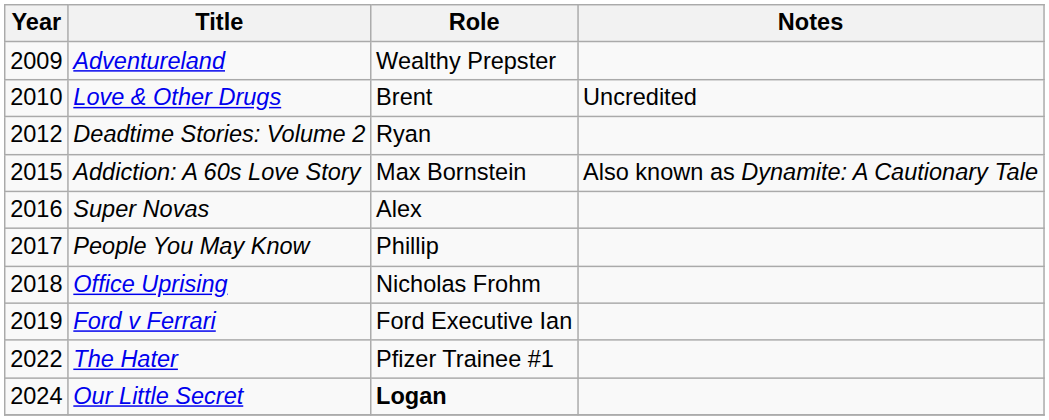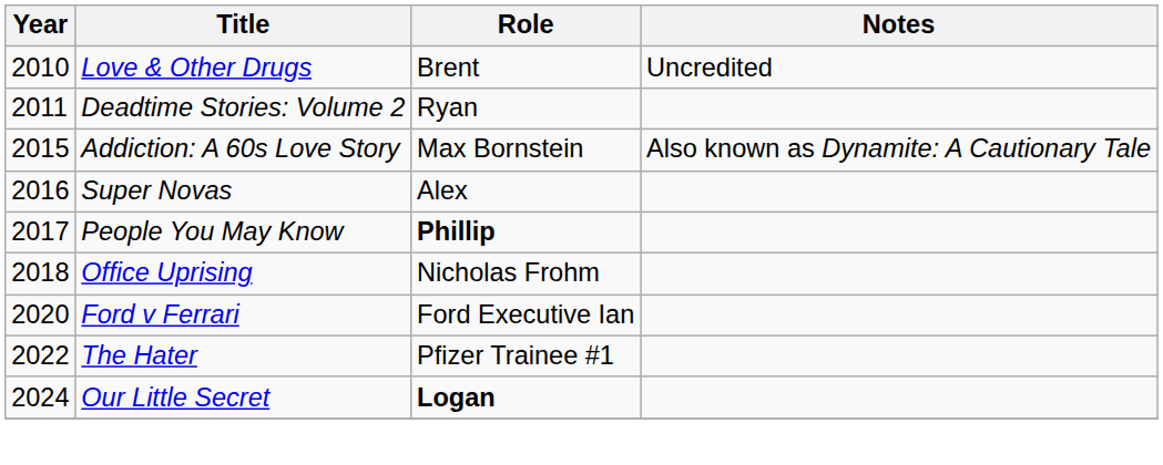 <table class="wikitable sortable">
 <tr>
 <th>Year</th>
 <th>Title</th>
 <th>Role</th>
 <th class="unsortable">Notes</th>
 </tr>
 <tr>
-<td>2009</td>
-<td><em><a href='#'>Adventureland</a></em></td>
-<td>Wealthy Prepster</td>
-<td></td>
-</tr>
-<tr>
 <td>2010</td>
 <td><em><a href='#'>Love & Other Drugs</a></em></td>
 <td>Brent</td>
 <td>Uncredited</td>
 </tr>
 <tr>
-<td>2012</td>
+<td>2011</td>
 <td><em>Deadtime Stories: Volume 2</em></td>
 <td>Ryan</td>
 <td></td>
 </tr>
 <tr>
 <td>2015</td>
 <td><em>Addiction: A 60s Love Story</em></td>
 <td>Max Bornstein</td>
 <td>Also known as <em>Dynamite: A Cautionary Tale</em></td>
 </tr>
 <tr>
 <td>2016</td>
 <td><em>Super Novas</em></td>
 <td>Alex</td>
 <td></td>
 </tr>
 <tr>
 <td>2017</td>
 <td><em>People You May Know</em></td>
-<td>Phillip</td>
+<td><strong>Phillip</strong></td>
 <td></td>
 </tr>
 <tr>
 <td>2018</td>
 <td><em><a href='#'>Office Uprising</a></em></td>
 <td>Nicholas Frohm</td>
 <td></td>
 </tr>
 <tr>
-<td>2019</td>
+<td>2020</td>
 <td><em><a href='#'>Ford v Ferrari</a></em></td>
 <td>Ford Executive Ian</td>
 <td></td>
 </tr>
 <tr>
 <td>2022</td>
 <td><em><a href='#'>The Hater</a></em></td>
 <td>Pfizer Trainee #1</td>
 <td></td>
 </tr>
 <tr>
 <td>2024</td>
 <td><em><a href='#'>Our Little Secret</a></em></td>
 <td><strong>Logan</strong></td>
 <td></td>
 </tr>
 <tr>
 </tr>
 </table>
